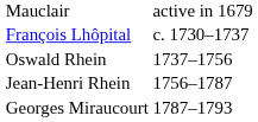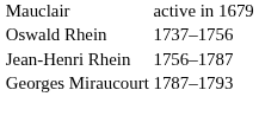 <table>
 <tr>
 <td>Mauclair</td>
 <td>active in 1679</td>
-</tr>
-<tr>
-<td><a href='#'>François Lhôpital</a></td>
-<td>c. 1730–1737</td>
 </tr>
 <tr>
 <td>Oswald Rhein</td>
 <td>1737–1756</td>
 </tr>
 <tr>
 <td>Jean-Henri Rhein</td>
 <td>1756–1787</td>
 </tr>
 <tr>
 <td>Georges Miraucourt</td>
 <td>1787–1793</td>
 </tr>
 </table>
